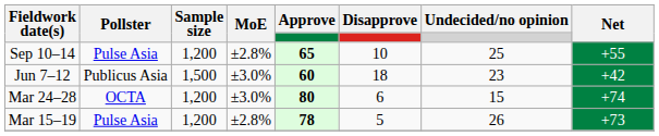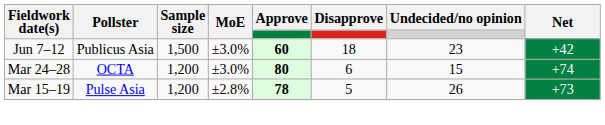 <table class="wikitable sortable" style="text-align:center;font-size:90%;line-height:14px;">
 <tr>
 <th rowspan="2">Fieldwork<br>date(s)</th>
 <th rowspan="2">Pollster</th>
 <th rowspan="2" data-sort-type="number">Sample<br>size</th>
 <th rowspan="2" data-sort-type="number"><abbr>MoE</abbr></th>
 <th class="unsortable">Approve</th>
 <th class="unsortable">Disapprove</th>
 <th class="unsortable">Undecided/no opinion</th>
 <th rowspan="2" class="unsortable" style="width:70px;">Net</th>
 </tr>
 <tr>
 <th class="unsortable" style="background:#008142;"></th>
 <th class="unsortable" style="background:#DC241F;"></th>
 <th class="unsortable" style="background:lightgray;"></th>
-</tr>
-<tr>
-<td data-sort-value="2023-09-14">Sep 10–14</td>
-<td><a href='#'>Pulse Asia</a></td>
-<td>1,200</td>
-<td>±2.8%</td>
-<td style="background:#DEFDDE;"><strong>65</strong></td>
-<td>10</td>
-<td>25</td>
-<td style="background:#008142;color:white">+55</td>
 </tr>
 <tr>
 <td data-sort-value="2023-06-12">Jun 7–12</td>
 <td>Publicus Asia</td>
 <td>1,500</td>
 <td>±3.0%</td>
 <td style="background:#DEFDDE;"><strong>60</strong></td>
 <td>18</td>
 <td>23</td>
 <td style="background:#008142;color:white">+42</td>
 </tr>
 <tr>
 <td data-sort-value="2023-03-28">Mar 24–28</td>
 <td><a href='#'>OCTA</a></td>
 <td>1,200</td>
 <td>±3.0%</td>
 <td style="background:#DEFDDE;"><strong>80</strong></td>
 <td>6</td>
 <td>15</td>
 <td style="background:#008142;color:white">+74</td>
 </tr>
 <tr>
 <td data-sort-value="2023-03-19">Mar 15–19</td>
 <td><a href='#'>Pulse Asia</a></td>
 <td>1,200</td>
 <td>±2.8%</td>
 <td style="background:#DEFDDE;"><strong>78</strong></td>
 <td>5</td>
 <td>26</td>
 <td style="background:#008142;color:white">+73</td>
 </tr>
 <tr>
 </tr>
 </table>
